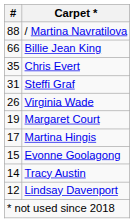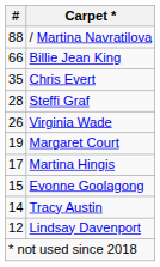 <table class="wikitable">
 <tr>
 <th>#</th>
 <th>Carpet *</th>
 </tr>
 <tr>
 <td>88</td>
 <td>/ <a href='#'>Martina Navratilova</a></td>
 </tr>
 <tr>
 <td>66</td>
 <td> <a href='#'>Billie Jean King</a></td>
 </tr>
 <tr>
 <td>35</td>
 <td> <a href='#'>Chris Evert</a></td>
 </tr>
 <tr>
-<td>31</td>
+<td>28</td>
 <td> <a href='#'>Steffi Graf</a></td>
 </tr>
 <tr>
 <td>26</td>
 <td> <a href='#'>Virginia Wade</a></td>
 </tr>
 <tr>
 <td>19</td>
 <td> <a href='#'>Margaret Court</a></td>
 </tr>
 <tr>
 <td>17</td>
 <td> <a href='#'>Martina Hingis</a></td>
 </tr>
 <tr>
 <td>15</td>
 <td> <a href='#'>Evonne Goolagong</a></td>
 </tr>
 <tr>
 <td>14</td>
 <td> <a href='#'>Tracy Austin</a></td>
 </tr>
 <tr>
 <td>12</td>
 <td> <a href='#'>Lindsay Davenport</a></td>
 </tr>
 <tr>
 <td colspan="2">* not used since 2018</td>
 </tr>
 </table>
